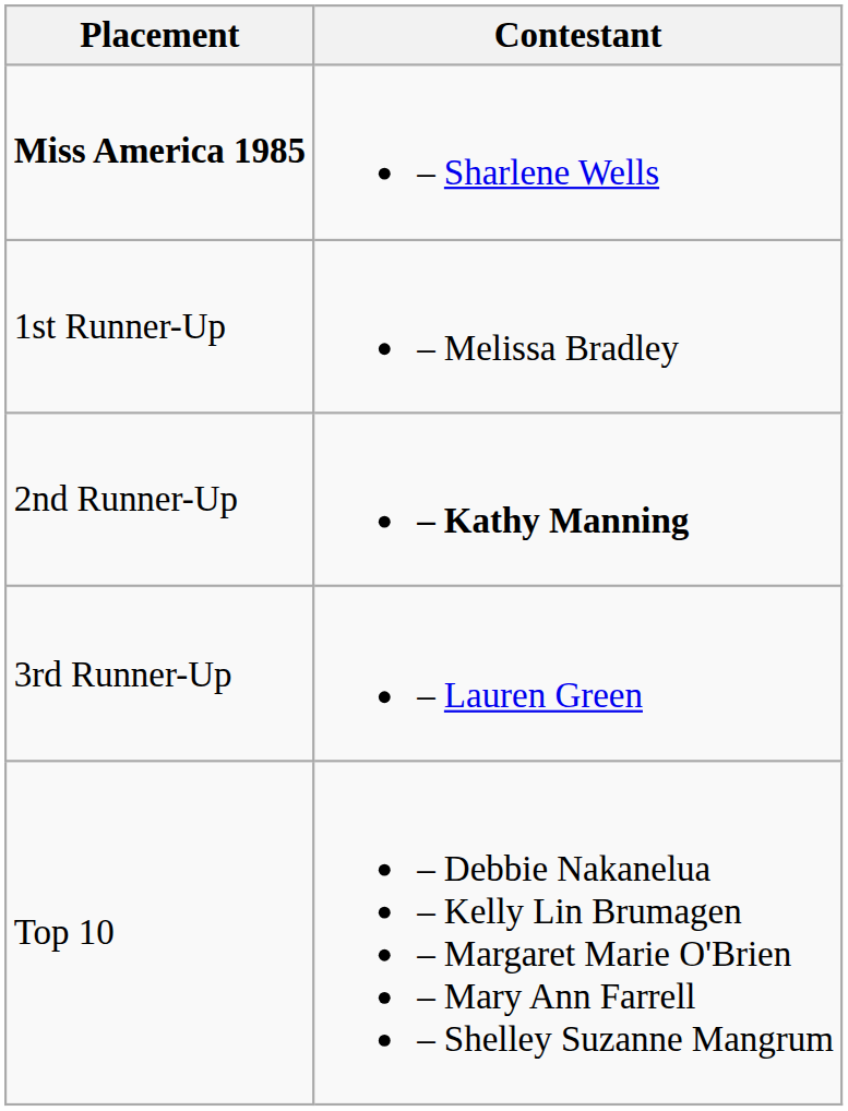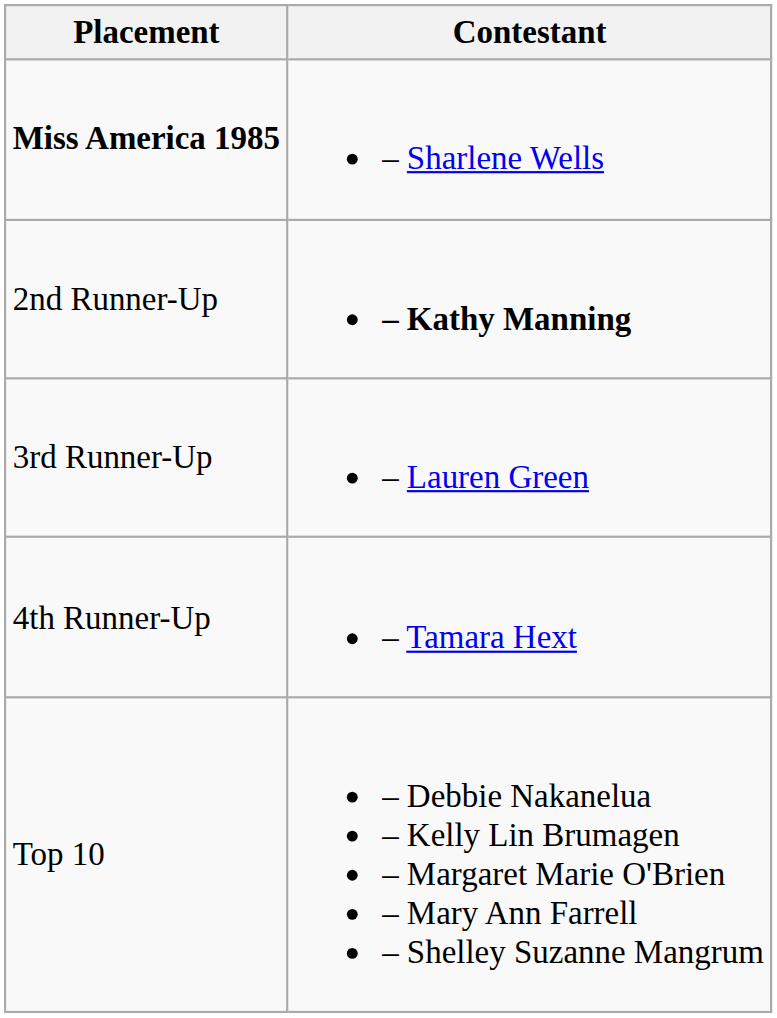 <table class="wikitable sortable" style="font-size: 95%;">
 <tr>
 <th>Placement</th>
 <th>Contestant</th>
 </tr>
 <tr>
 <td><strong>Miss America 1985</strong></td>
 <td><br><ul><li> – <a href='#'>Sharlene Wells</a></li></ul></td>
 </tr>
 <tr>
-<td>1st Runner-Up</td>
-<td><br><ul><li> – Melissa Bradley</li></ul></td>
-</tr>
-<tr>
 <td>2nd Runner-Up</td>
 <td><strong><br><ul><li> – Kathy Manning</li></ul></strong></td>
 </tr>
 <tr>
 <td>3rd Runner-Up</td>
 <td><br><ul><li> – <a href='#'>Lauren Green</a></li></ul></td>
 </tr>
 <tr>
+<td>4th Runner-Up</td>
+<td><br><ul><li> – <a href='#'>Tamara Hext</a></li></ul></td>
+</tr>
+<tr>
 <td>Top 10</td>
 <td><br><ul><li> – Debbie Nakanelua</li><li> – Kelly Lin Brumagen</li><li> – Margaret Marie O'Brien</li><li> – Mary Ann Farrell</li><li> – Shelley Suzanne Mangrum</li></ul></td>
 </tr>
 </table>
